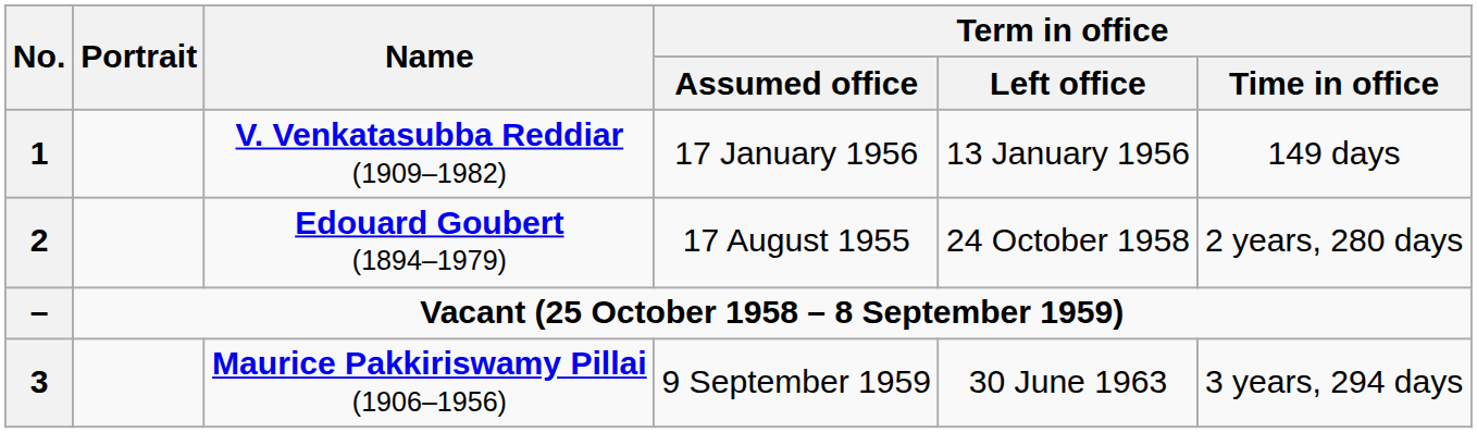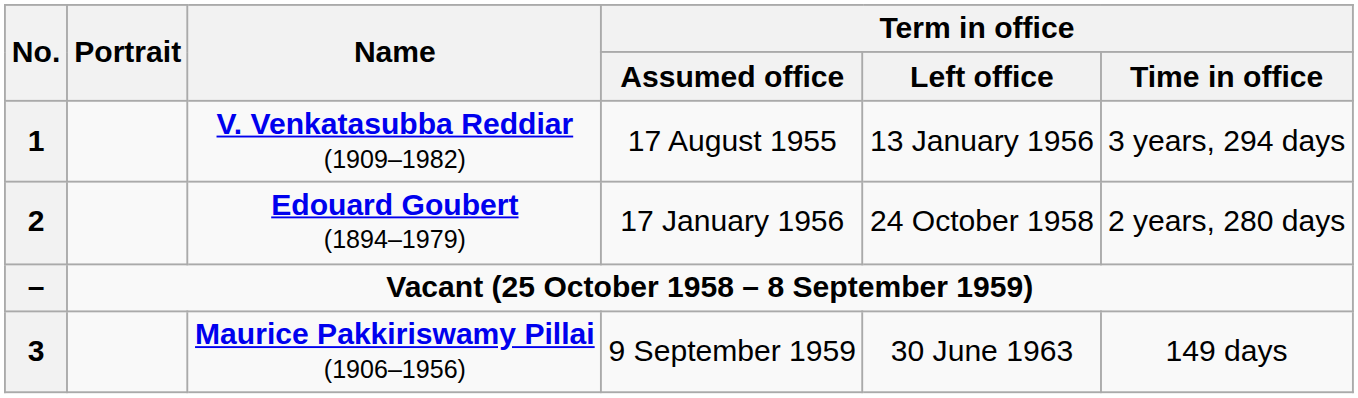 <table class="wikitable sortable" style="text-align:center;">
 <tr>
 <th rowspan=2>No.</th>
 <th rowspan=2>Portrait</th>
 <th rowspan=2>Name<br></th>
 <th colspan=3>Term in office</th>
 </tr>
 <tr>
 <th>Assumed office</th>
 <th>Left office</th>
 <th>Time in office</th>
 </tr>
 <tr>
 <th>1</th>
 <td></td>
 <td><strong><a href='#'>V. Venkatasubba Reddiar</a></strong><br><small>(1909–1982)</small></td>
-<td>17 January 1956</td>
+<td>17 August 1955</td>
 <td>13 January 1956</td>
-<td>149 days</td>
+<td>3 years, 294 days</td>
 </tr>
 <tr>
 <th>2</th>
 <td></td>
 <td><strong><a href='#'>Edouard Goubert</a></strong><br><small>(1894–1979)</small></td>
-<td>17 August 1955</td>
+<td>17 January 1956</td>
 <td>24 October 1958</td>
 <td>2 years, 280 days</td>
 </tr>
 <tr>
 <th>–</th>
 <td colspan=5><strong>Vacant (25 October 1958 – 8 September 1959)</strong></td>
 </tr>
 <tr>
 <th>3</th>
 <td></td>
 <td><strong><a href='#'>Maurice Pakkiriswamy Pillai</a></strong><br><small>(1906–1956)</small></td>
 <td>9 September 1959</td>
 <td>30 June 1963</td>
-<td>3 years, 294 days</td>
+<td>149 days</td>
 </tr>
 </table>
